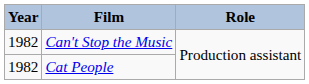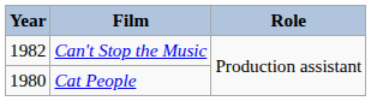 <table class="wikitable" style="font-size:95%;">
 <tr>
 <th style="background:#B0C4DE;">Year</th>
 <th style="background:#B0C4DE;">Film</th>
 <th style="background:#B0C4DE;">Role</th>
 </tr>
 <tr>
 <td>1982</td>
 <td><em><a href='#'>Can't Stop the Music</a></em></td>
 <td rowspan=2>Production assistant</td>
 </tr>
 <tr>
-<td>1982</td>
+<td>1980</td>
 <td><em><a href='#'>Cat People</a></em></td>
 </tr>
 </table>
